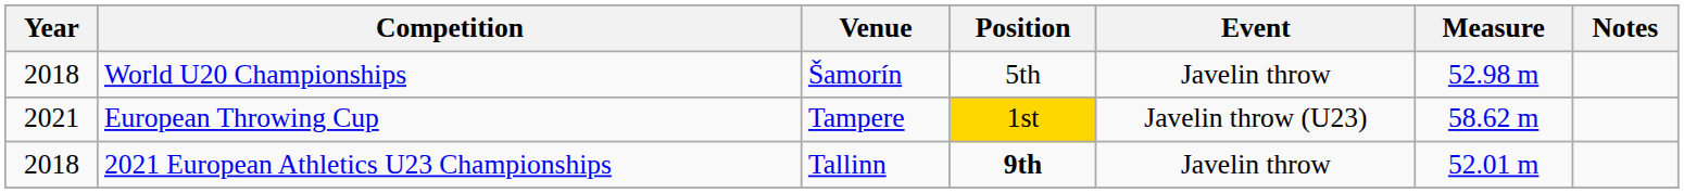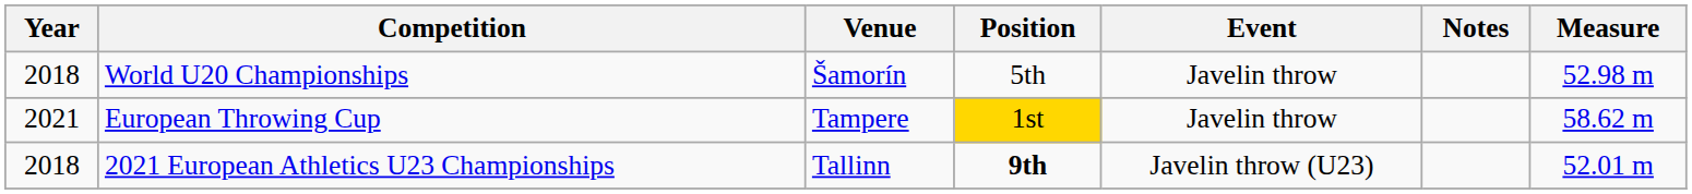 <table class="wikitable" width=55% style="font-size:90%; text-align:center;">
 <tr>
 <th>Year</th>
 <th>Competition</th>
 <th>Venue</th>
 <th>Position</th>
 <th>Event</th>
+<th>Notes</th>
 <th>Measure</th>
-<th>Notes</th>
 </tr>
 <tr>
 <td>2018</td>
 <td align=left><a href='#'>World U20 Championships</a></td>
 <td align=left> <a href='#'>Šamorín</a></td>
 <td>5th</td>
 <td>Javelin throw</td>
+<td></td>
 <td><a href='#'>52.98 m</a></td>
-<td></td>
 </tr>
 <tr>
 <td>2021</td>
 <td align=left><a href='#'>European Throwing Cup</a></td>
 <td align=left> <a href='#'>Tampere</a></td>
 <td bgcolor=gold>1st</td>
-<td>Javelin throw (U23)</td>
+<td>Javelin throw</td>
+<td> </td>
 <td><a href='#'>58.62 m</a></td>
-<td> </td>
 </tr>
 <tr>
 <td>2018</td>
 <td align=left><a href='#'>2021 European Athletics U23 Championships</a></td>
 <td align=left> <a href='#'>Tallinn</a></td>
 <td><strong>9th</strong></td>
-<td>Javelin throw</td>
+<td>Javelin throw (U23)</td>
+<td></td>
 <td><a href='#'>52.01 m</a></td>
-<td></td>
 </tr>
 </table>
